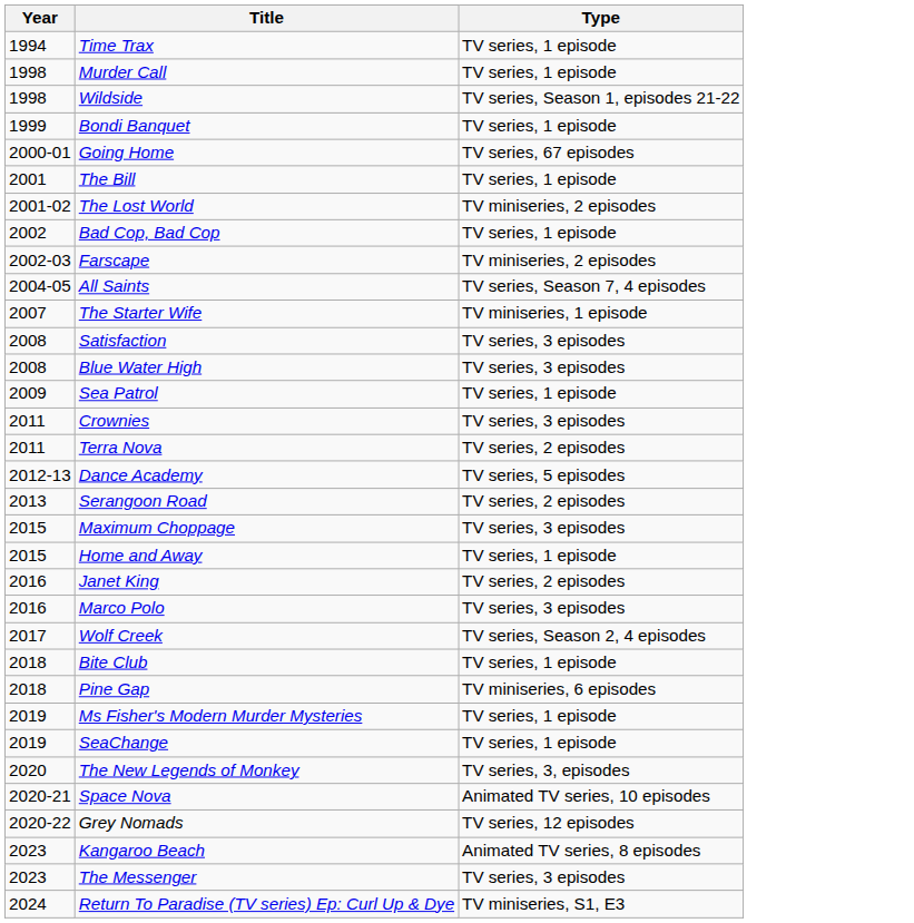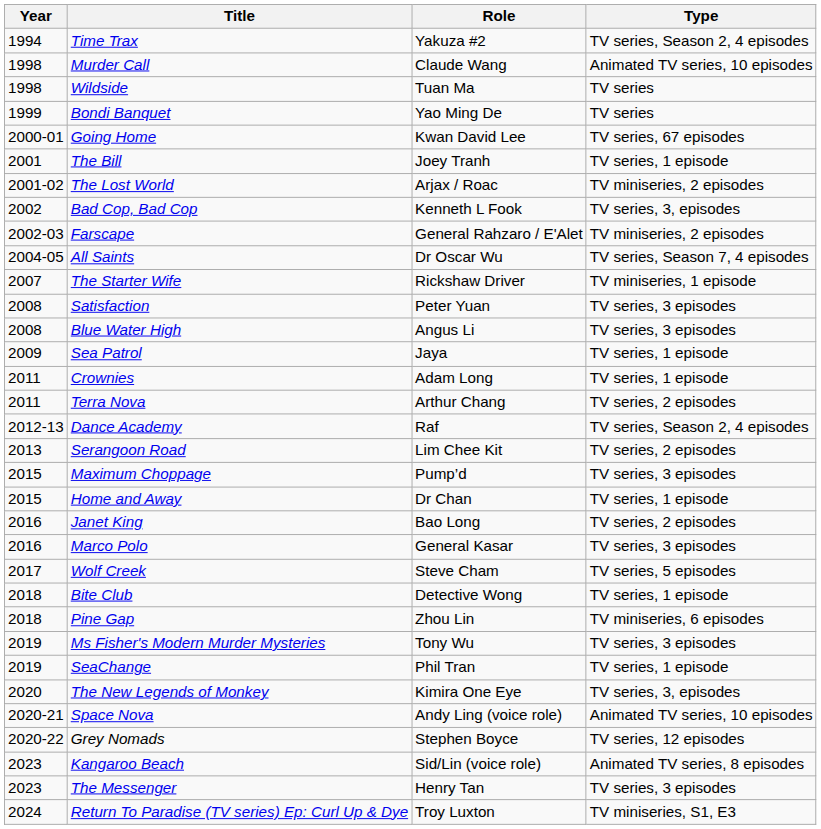 <table class="wikitable">
 <tr>
 <th>Year</th>
 <th>Title</th>
+<th>Role</th>
 <th>Type</th>
 </tr>
 <tr>
 <td>1994</td>
 <td><em><a href='#'>Time Trax</a></em></td>
-<td>TV series, 1 episode</td>
+<td>Yakuza #2</td>
+<td>TV series, Season 2, 4 episodes</td>
 </tr>
 <tr>
 <td>1998</td>
 <td><em><a href='#'>Murder Call</a></em></td>
-<td>TV series, 1 episode</td>
+<td>Claude Wang</td>
+<td>Animated TV series, 10 episodes</td>
 </tr>
 <tr>
 <td>1998</td>
 <td><em><a href='#'>Wildside</a></em></td>
-<td>TV series, Season 1, episodes 21-22</td>
+<td>Tuan Ma</td>
+<td>TV series</td>
 </tr>
 <tr>
 <td>1999</td>
 <td><em><a href='#'>Bondi Banquet</a></em></td>
-<td>TV series, 1 episode</td>
+<td>Yao Ming De</td>
+<td>TV series</td>
 </tr>
 <tr>
 <td>2000-01</td>
 <td><em><a href='#'>Going Home</a></em></td>
+<td>Kwan David Lee</td>
 <td>TV series, 67 episodes</td>
 </tr>
 <tr>
 <td>2001</td>
 <td><em><a href='#'>The Bill</a></em></td>
+<td>Joey Tranh</td>
 <td>TV series, 1 episode</td>
 </tr>
 <tr>
 <td>2001-02</td>
 <td><em><a href='#'>The Lost World</a></em></td>
+<td>Arjax / Roac</td>
 <td>TV miniseries, 2 episodes</td>
 </tr>
 <tr>
 <td>2002</td>
 <td><em><a href='#'>Bad Cop, Bad Cop</a></em></td>
-<td>TV series, 1 episode</td>
+<td>Kenneth L Fook</td>
+<td>TV series, 3, episodes</td>
 </tr>
 <tr>
 <td>2002-03</td>
 <td><em><a href='#'>Farscape</a></em></td>
+<td>General Rahzaro / E'Alet</td>
 <td>TV miniseries, 2 episodes</td>
 </tr>
 <tr>
 <td>2004-05</td>
 <td><em><a href='#'>All Saints</a></em></td>
+<td>Dr Oscar Wu</td>
 <td>TV series, Season 7, 4 episodes</td>
 </tr>
 <tr>
 <td>2007</td>
 <td><em><a href='#'>The Starter Wife</a></em></td>
+<td>Rickshaw Driver</td>
 <td>TV miniseries, 1 episode</td>
 </tr>
 <tr>
 <td>2008</td>
 <td><em><a href='#'>Satisfaction</a></em></td>
+<td>Peter Yuan</td>
 <td>TV series, 3 episodes</td>
 </tr>
 <tr>
 <td>2008</td>
 <td><em><a href='#'>Blue Water High</a></em></td>
+<td>Angus Li</td>
 <td>TV series, 3 episodes</td>
 </tr>
 <tr>
 <td>2009</td>
 <td><em><a href='#'>Sea Patrol</a></em></td>
+<td>Jaya</td>
 <td>TV series, 1 episode</td>
 </tr>
 <tr>
 <td>2011</td>
 <td><em><a href='#'>Crownies</a></em></td>
-<td>TV series, 3 episodes</td>
+<td>Adam Long</td>
+<td>TV series, 1 episode</td>
 </tr>
 <tr>
 <td>2011</td>
 <td><em><a href='#'>Terra Nova</a></em></td>
+<td>Arthur Chang</td>
 <td>TV series, 2 episodes</td>
 </tr>
 <tr>
 <td>2012-13</td>
 <td><em><a href='#'>Dance Academy</a></em></td>
-<td>TV series, 5 episodes</td>
+<td>Raf</td>
+<td>TV series, Season 2, 4 episodes</td>
 </tr>
 <tr>
 <td>2013</td>
 <td><em><a href='#'>Serangoon Road</a></em></td>
+<td>Lim Chee Kit</td>
 <td>TV series, 2 episodes</td>
 </tr>
 <tr>
 <td>2015</td>
 <td><em><a href='#'>Maximum Choppage</a></em></td>
+<td>Pump’d</td>
 <td>TV series, 3 episodes</td>
 </tr>
 <tr>
 <td>2015</td>
 <td><em><a href='#'>Home and Away</a></em></td>
+<td>Dr Chan</td>
 <td>TV series, 1 episode</td>
 </tr>
 <tr>
 <td>2016</td>
 <td><em><a href='#'>Janet King</a></em></td>
+<td>Bao Long</td>
 <td>TV series, 2 episodes</td>
 </tr>
 <tr>
 <td>2016</td>
 <td><em><a href='#'>Marco Polo</a></em></td>
+<td>General Kasar</td>
 <td>TV series, 3 episodes</td>
 </tr>
 <tr>
 <td>2017</td>
 <td><em><a href='#'>Wolf Creek</a></em></td>
-<td>TV series, Season 2, 4 episodes</td>
+<td>Steve Cham</td>
+<td>TV series, 5 episodes</td>
 </tr>
 <tr>
 <td>2018</td>
 <td><em><a href='#'>Bite Club</a></em></td>
+<td>Detective Wong</td>
 <td>TV series, 1 episode</td>
 </tr>
 <tr>
 <td>2018</td>
 <td><em><a href='#'>Pine Gap</a></em></td>
+<td>Zhou Lin</td>
 <td>TV miniseries, 6 episodes</td>
 </tr>
 <tr>
 <td>2019</td>
 <td><em><a href='#'>Ms Fisher's Modern Murder Mysteries</a></em></td>
-<td>TV series, 1 episode</td>
+<td>Tony Wu</td>
+<td>TV series, 3 episodes</td>
 </tr>
 <tr>
 <td>2019</td>
 <td><em><a href='#'>SeaChange</a></em></td>
+<td>Phil Tran</td>
 <td>TV series, 1 episode</td>
 </tr>
 <tr>
 <td>2020</td>
 <td><em><a href='#'>The New Legends of Monkey</a></em></td>
+<td>Kimira One Eye</td>
 <td>TV series, 3, episodes</td>
 </tr>
 <tr>
 <td>2020-21</td>
 <td><em><a href='#'>Space Nova</a></em></td>
+<td>Andy Ling (voice role)</td>
 <td>Animated TV series, 10 episodes</td>
 </tr>
 <tr>
 <td>2020-22</td>
 <td><em>Grey Nomads</em></td>
+<td>Stephen Boyce</td>
 <td>TV series, 12 episodes</td>
 </tr>
 <tr>
 <td>2023</td>
 <td><em><a href='#'>Kangaroo Beach</a></em></td>
+<td>Sid/Lin (voice role)</td>
 <td>Animated TV series, 8 episodes</td>
 </tr>
 <tr>
 <td>2023</td>
 <td><em><a href='#'>The Messenger</a></em></td>
+<td>Henry Tan</td>
 <td>TV series, 3 episodes</td>
 </tr>
 <tr>
 <td>2024</td>
 <td><em><a href='#'>Return To Paradise (TV series) Ep: Curl Up & Dye</a></em></td>
+<td>Troy Luxton</td>
 <td>TV miniseries, S1, E3</td>
 </tr>
 </table>
